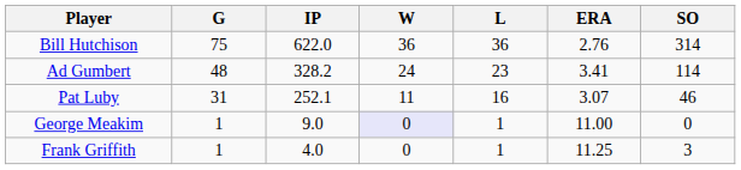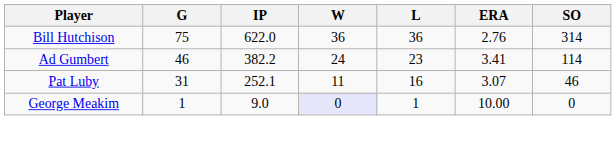 <table class="wikitable sortable">
 <tr>
 <th bgcolor="#DDDDFF" width="16%">Player</th>
 <th bgcolor="#DDDDFF" width="9%">G</th>
 <th bgcolor="#DDDDFF" width="9%">IP</th>
 <th bgcolor="#DDDDFF" width="9%">W</th>
 <th bgcolor="#DDDDFF" width="9%">L</th>
 <th bgcolor="#DDDDFF" width="9%">ERA</th>
 <th bgcolor="#DDDDFF" width="9%">SO</th>
 </tr>
 <tr align="center">
 <td><a href='#'>Bill Hutchison</a></td>
 <td>75</td>
 <td>622.0</td>
 <td>36</td>
 <td>36</td>
 <td>2.76</td>
 <td>314</td>
 </tr>
 <tr align=center>
 <td><a href='#'>Ad Gumbert</a></td>
-<td>48</td>
-<td>328.2</td>
+<td>46</td>
+<td>382.2</td>
 <td>24</td>
 <td>23</td>
 <td>3.41</td>
 <td>114</td>
 </tr>
 <tr align=center>
 <td><a href='#'>Pat Luby</a></td>
 <td>31</td>
 <td>252.1</td>
 <td>11</td>
 <td>16</td>
 <td>3.07</td>
 <td>46</td>
 </tr>
 <tr align=center>
 <td><a href='#'>George Meakim</a></td>
 <td>1</td>
 <td>9.0</td>
 <td style="background: lavender;">0</td>
 <td>1</td>
-<td>11.00</td>
+<td>10.00</td>
 <td>0</td>
 </tr>
-<tr align=center>
-<td><a href='#'>Frank Griffith</a></td>
-<td>1</td>
-<td>4.0</td>
-<td>0</td>
-<td>1</td>
-<td>11.25</td>
-<td>3</td>
-</tr>
 </table>
